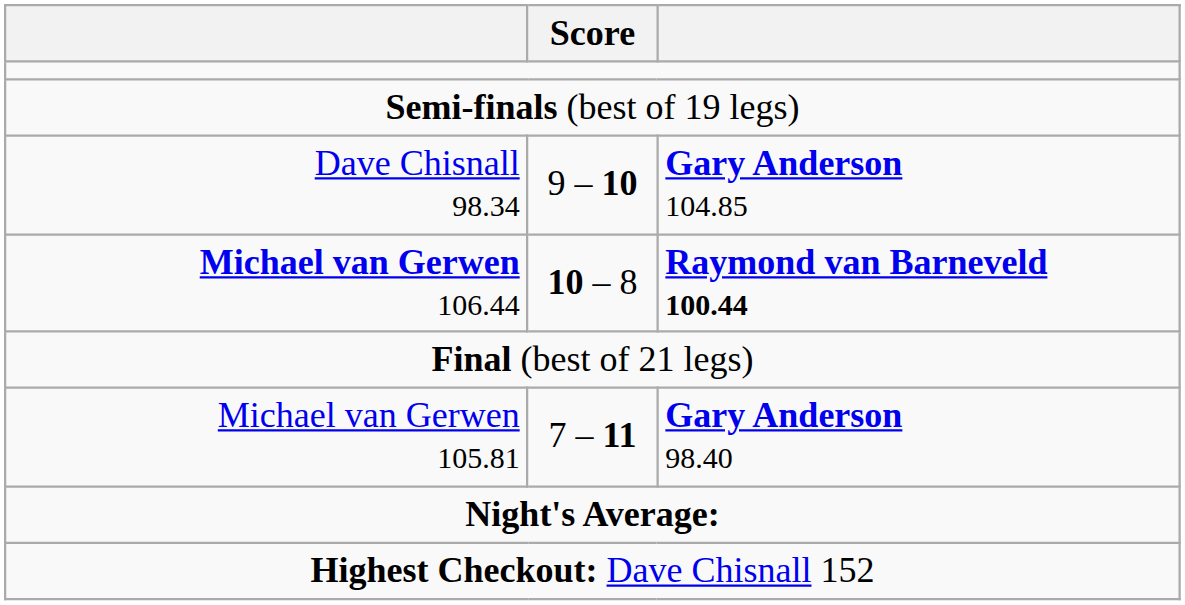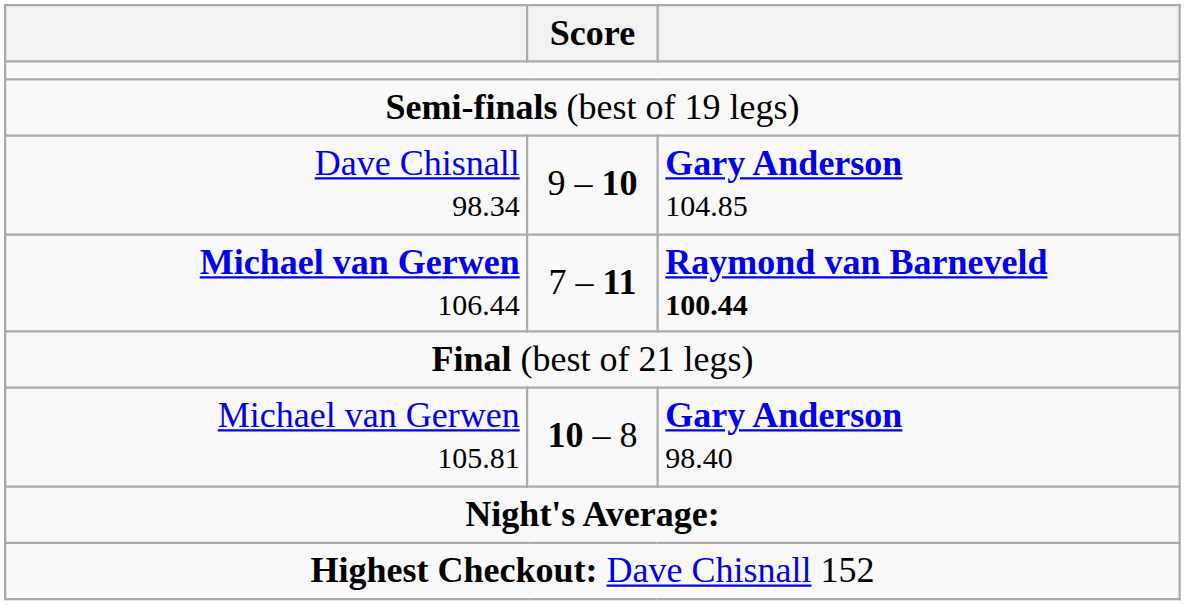 <table class=wikitable style="text-align:center">
 <tr>
 <th width=225></th>
 <th width=50>Score</th>
 <th width=225></th>
 </tr>
 <tr align=centre>
 <td colspan="3"></td>
 </tr>
 <tr align=center>
 <td colspan="3"><strong>Semi-finals</strong> (best of 19 legs)</td>
 </tr>
 <tr align=left>
 <td align=right><a href='#'>Dave Chisnall</a>  <br><small><span>98.34</span></small></td>
 <td align=center>9 – <strong>10</strong></td>
 <td> <strong><a href='#'>Gary Anderson</a></strong> <br><small><span>104.85</span></small></td>
 </tr>
 <tr align=left>
 <td align=right><strong><a href='#'>Michael van Gerwen</a></strong>  <br><small><span>106.44</span></small></td>
-<td align=center><strong>10</strong> – 8</td>
+<td align=center>7 – <strong>11</strong></td>
 <td><strong> <a href='#'>Raymond van Barneveld</a> <br><small><span>100.44</span></small></strong></td>
 </tr>
 <tr align=center>
 <td colspan="3"><strong>Final</strong> (best of 21 legs)</td>
 </tr>
 <tr align=left>
 <td align=right><a href='#'>Michael van Gerwen</a> <br><small><span>105.81</span></small></td>
-<td align=center>7 – <strong>11</strong></td>
+<td align=center><strong>10</strong> – 8</td>
 <td> <strong><a href='#'>Gary Anderson</a></strong> <br><small><span>98.40</span></small></td>
 </tr>
 <tr align=center>
 <td colspan="3"><strong>Night's Average:</strong> </td>
 </tr>
 <tr align=center>
 <td colspan="3"><strong>Highest Checkout:</strong>  <a href='#'>Dave Chisnall</a> 152</td>
 </tr>
 </table>
